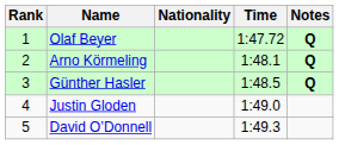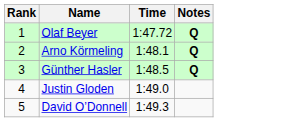 <table class="wikitable sortable" style="text-align:center">
 <tr>
 <th>Rank</th>
 <th>Name</th>
-<th>Nationality</th>
 <th>Time</th>
 <th>Notes</th>
 </tr>
 <tr bgcolor=ccffcc>
 <td>1</td>
 <td align=left><a href='#'>Olaf Beyer</a></td>
-<td align=left></td>
 <td>1:47.72</td>
 <td><strong>Q</strong></td>
 </tr>
 <tr bgcolor=ccffcc>
 <td>2</td>
 <td align=left><a href='#'>Arno Körmeling</a></td>
-<td align=left></td>
 <td>1:48.1</td>
 <td><strong>Q</strong></td>
 </tr>
 <tr bgcolor=ccffcc>
 <td>3</td>
 <td align=left><a href='#'>Günther Hasler</a></td>
-<td align=left></td>
 <td>1:48.5</td>
 <td><strong>Q</strong></td>
 </tr>
 <tr>
 <td>4</td>
 <td align=left><a href='#'>Justin Gloden</a></td>
-<td align=left></td>
 <td>1:49.0</td>
 <td></td>
 </tr>
 <tr>
 <td>5</td>
 <td align=left><a href='#'>David O’Donnell</a></td>
-<td align="left"></td>
 <td>1:49.3</td>
 <td></td>
 </tr>
 </table>
